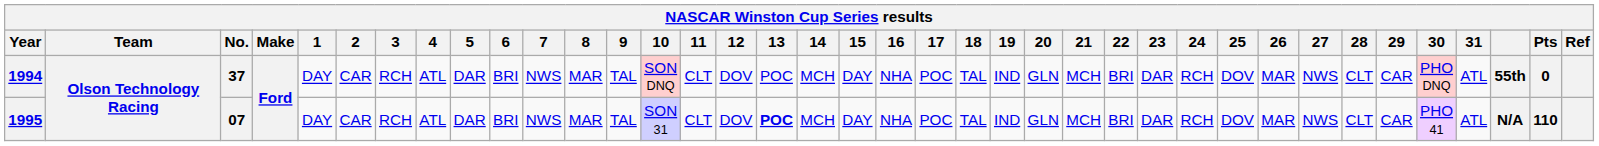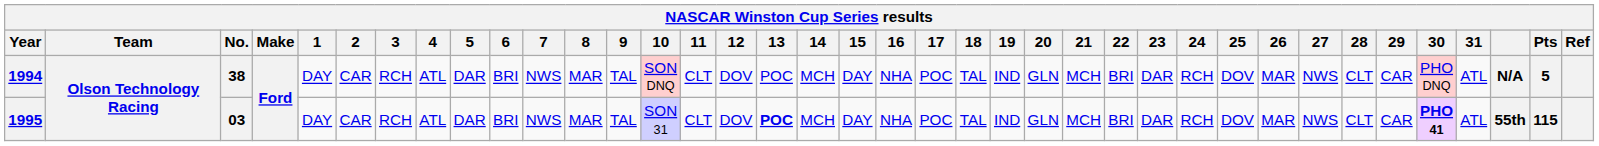 <table class="wikitable" style="text-align:center; font-size:75%">
 <tr>
 <th colspan=38><a href='#'>NASCAR Winston Cup Series</a> results</th>
 </tr>
 <tr>
 <th>Year</th>
 <th>Team</th>
 <th>No.</th>
 <th>Make</th>
 <th>1</th>
 <th>2</th>
 <th>3</th>
 <th>4</th>
 <th>5</th>
 <th>6</th>
 <th>7</th>
 <th>8</th>
 <th>9</th>
 <th>10</th>
 <th>11</th>
 <th>12</th>
 <th>13</th>
 <th>14</th>
 <th>15</th>
 <th>16</th>
 <th>17</th>
 <th>18</th>
 <th>19</th>
 <th>20</th>
 <th>21</th>
 <th>22</th>
 <th>23</th>
 <th>24</th>
 <th>25</th>
 <th>26</th>
 <th>27</th>
 <th>28</th>
 <th>29</th>
 <th>30</th>
 <th>31</th>
 <th></th>
 <th>Pts</th>
 <th>Ref</th>
 </tr>
 <tr>
 <th><a href='#'>1994</a></th>
 <th rowspan=2><a href='#'>Olson Technology Racing</a></th>
-<th>37</th>
+<th>38</th>
 <th rowspan=2><a href='#'>Ford</a></th>
 <td><a href='#'>DAY</a></td>
 <td><a href='#'>CAR</a></td>
 <td><a href='#'>RCH</a></td>
 <td><a href='#'>ATL</a></td>
 <td><a href='#'>DAR</a></td>
 <td><a href='#'>BRI</a></td>
 <td><a href='#'>NWS</a></td>
 <td><a href='#'>MAR</a></td>
 <td><a href='#'>TAL</a></td>
 <td bgcolor="FFCFCF"><a href='#'>SON</a><br><small>DNQ</small></td>
 <td><a href='#'>CLT</a></td>
 <td><a href='#'>DOV</a></td>
 <td><a href='#'>POC</a></td>
 <td><a href='#'>MCH</a></td>
 <td><a href='#'>DAY</a></td>
 <td><a href='#'>NHA</a></td>
 <td><a href='#'>POC</a></td>
 <td><a href='#'>TAL</a></td>
 <td><a href='#'>IND</a></td>
 <td><a href='#'>GLN</a></td>
 <td><a href='#'>MCH</a></td>
 <td><a href='#'>BRI</a></td>
 <td><a href='#'>DAR</a></td>
 <td><a href='#'>RCH</a></td>
 <td><a href='#'>DOV</a></td>
 <td><a href='#'>MAR</a></td>
 <td><a href='#'>NWS</a></td>
 <td><a href='#'>CLT</a></td>
 <td><a href='#'>CAR</a></td>
 <td bgcolor="FFCFCF"><a href='#'>PHO</a><br><small>DNQ</small></td>
 <td><a href='#'>ATL</a></td>
-<th>55th</th>
-<th>0</th>
+<th>N/A</th>
+<th>5</th>
 <th></th>
 </tr>
 <tr>
 <th><a href='#'>1995</a></th>
-<th>07</th>
+<th>03</th>
 <td><a href='#'>DAY</a></td>
 <td><a href='#'>CAR</a></td>
 <td><a href='#'>RCH</a></td>
 <td><a href='#'>ATL</a></td>
 <td><a href='#'>DAR</a></td>
 <td><a href='#'>BRI</a></td>
 <td><a href='#'>NWS</a></td>
 <td><a href='#'>MAR</a></td>
 <td><a href='#'>TAL</a></td>
 <td bgcolor="CFCFFF"><a href='#'>SON</a><br><small>31</small></td>
 <td><a href='#'>CLT</a></td>
 <td><a href='#'>DOV</a></td>
 <td><strong><a href='#'>POC</a></strong></td>
 <td><a href='#'>MCH</a></td>
 <td><a href='#'>DAY</a></td>
 <td><a href='#'>NHA</a></td>
 <td><a href='#'>POC</a></td>
 <td><a href='#'>TAL</a></td>
 <td><a href='#'>IND</a></td>
 <td><a href='#'>GLN</a></td>
 <td><a href='#'>MCH</a></td>
 <td><a href='#'>BRI</a></td>
 <td><a href='#'>DAR</a></td>
 <td><a href='#'>RCH</a></td>
 <td><a href='#'>DOV</a></td>
 <td><a href='#'>MAR</a></td>
 <td><a href='#'>NWS</a></td>
 <td><a href='#'>CLT</a></td>
 <td><a href='#'>CAR</a></td>
-<td bgcolor="EFCFFF"><a href='#'>PHO</a><br><small>41</small></td>
+<td bgcolor="EFCFFF"><strong><a href='#'>PHO</a><br><small>41</small></strong></td>
 <td><a href='#'>ATL</a></td>
-<th>N/A</th>
-<th>110</th>
+<th>55th</th>
+<th>115</th>
 <th></th>
 </tr>
 </table>
